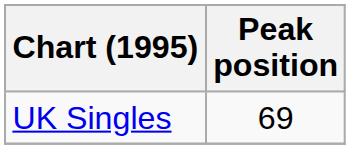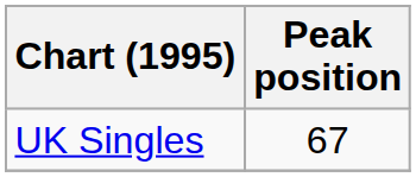 <table class="wikitable">
 <tr>
 <th>Chart (1995)</th>
 <th>Peak<br>position</th>
 </tr>
 <tr>
 <td><a href='#'>UK Singles</a></td>
-<td align="center">69</td>
+<td align="center">67</td>
 </tr>
 <tr>
 </tr>
 </table>
